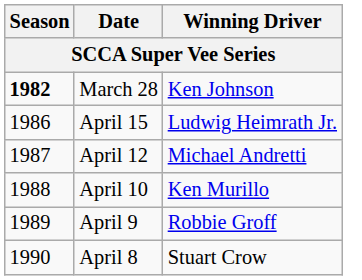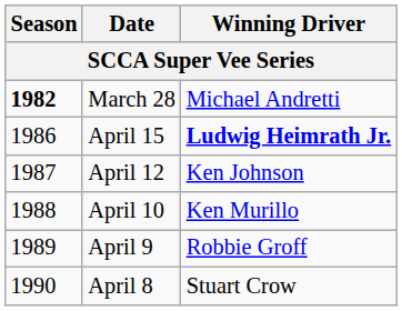 <table class="wikitable" style="font-size: 85%;">
 <tr>
 <th>Season</th>
 <th>Date</th>
 <th>Winning Driver</th>
 </tr>
 <tr>
 <th colspan="5">SCCA Super Vee Series</th>
 </tr>
 <tr>
 <td><strong>1982</strong></td>
 <td>March 28</td>
-<td> <a href='#'>Ken Johnson</a></td>
+<td> <a href='#'>Michael Andretti</a></td>
 </tr>
 <tr>
 <td>1986</td>
 <td>April 15</td>
-<td> <a href='#'>Ludwig Heimrath Jr.</a></td>
+<td><strong> <a href='#'>Ludwig Heimrath Jr.</a></strong></td>
 </tr>
 <tr>
 <td>1987</td>
 <td>April 12</td>
-<td> <a href='#'>Michael Andretti</a></td>
+<td> <a href='#'>Ken Johnson</a></td>
 </tr>
 <tr>
 <td>1988</td>
 <td>April 10</td>
 <td> <a href='#'>Ken Murillo</a></td>
 </tr>
 <tr>
 <td>1989</td>
 <td>April 9</td>
 <td> <a href='#'>Robbie Groff</a></td>
 </tr>
 <tr>
 <td>1990</td>
 <td>April 8</td>
 <td> Stuart Crow</td>
 </tr>
 </table>
